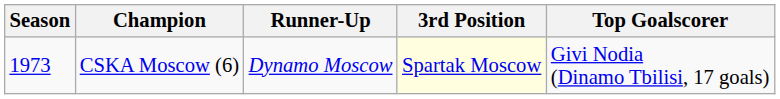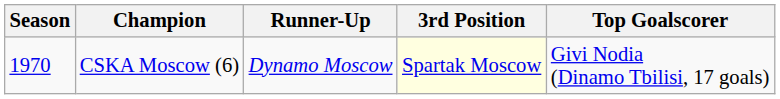 <table class="sortable plainrowheaders wikitable">
 <tr>
 <th>Season</th>
 <th>Champion</th>
 <th>Runner-Up</th>
 <th>3rd Position</th>
 <th>Top Goalscorer</th>
 </tr>
 <tr>
-<td><a href='#'>1973</a></td>
+<td><a href='#'>1970</a></td>
 <td><a href='#'>CSKA Moscow</a> (6)</td>
 <td><em><a href='#'>Dynamo Moscow</a></em></td>
 <td style="background: lightyellow;"><a href='#'>Spartak Moscow</a></td>
 <td><a href='#'>Givi Nodia</a><br>(<a href='#'>Dinamo Tbilisi</a>, 17 goals)</td>
 </tr>
 </table>
